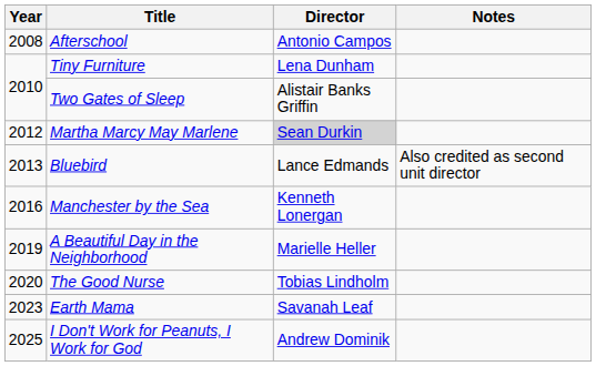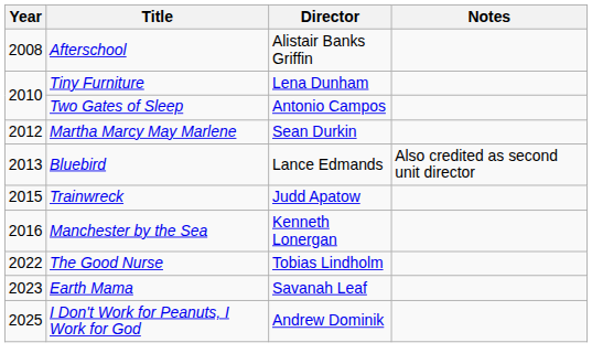 <table class="wikitable">
 <tr>
 <th>Year</th>
 <th>Title</th>
 <th>Director</th>
 <th>Notes</th>
 </tr>
 <tr>
 <td>2008</td>
 <td><em><a href='#'>Afterschool</a></em></td>
-<td><a href='#'>Antonio Campos</a></td>
+<td>Alistair Banks Griffin</td>
 <td></td>
 </tr>
 <tr>
 <td rowspan=2>2010</td>
 <td><em><a href='#'>Tiny Furniture</a></em></td>
 <td><a href='#'>Lena Dunham</a></td>
 <td></td>
 </tr>
 <tr>
 <td><em><a href='#'>Two Gates of Sleep</a></em></td>
-<td>Alistair Banks Griffin</td>
+<td><a href='#'>Antonio Campos</a></td>
 <td></td>
 </tr>
 <tr>
 <td>2012</td>
 <td><em><a href='#'>Martha Marcy May Marlene</a></em></td>
-<td style="background: lightgrey;"><a href='#'>Sean Durkin</a></td>
+<td><a href='#'>Sean Durkin</a></td>
 <td></td>
 </tr>
 <tr>
 <td>2013</td>
 <td><em><a href='#'>Bluebird</a></em></td>
 <td>Lance Edmands</td>
 <td>Also credited as second unit director</td>
 </tr>
 <tr>
+<td>2015</td>
+<td><em><a href='#'>Trainwreck</a></em></td>
+<td><a href='#'>Judd Apatow</a></td>
+<td></td>
+</tr>
+<tr>
 <td>2016</td>
 <td><em><a href='#'>Manchester by the Sea</a></em></td>
 <td><a href='#'>Kenneth Lonergan</a></td>
 <td></td>
 </tr>
 <tr>
-<td>2019</td>
-<td><em><a href='#'>A Beautiful Day in the Neighborhood</a></em></td>
-<td><a href='#'>Marielle Heller</a></td>
-<td></td>
-</tr>
-<tr>
-<td>2020</td>
+<td>2022</td>
 <td><em><a href='#'>The Good Nurse</a></em></td>
 <td><a href='#'>Tobias Lindholm</a></td>
 <td></td>
 </tr>
 <tr>
 <td>2023</td>
 <td><em><a href='#'>Earth Mama</a></em></td>
 <td><a href='#'>Savanah Leaf</a></td>
 <td></td>
 </tr>
 <tr>
 <td>2025</td>
 <td><em><a href='#'>I Don't Work for Peanuts, I Work for God</a></em></td>
 <td><a href='#'>Andrew Dominik</a></td>
 <td></td>
 </tr>
 </table>
